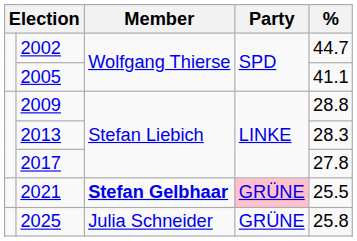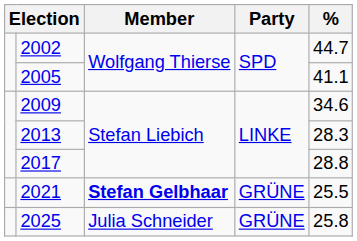 <table class=wikitable>
 <tr>
 <th colspan=2>Election</th>
 <th>Member</th>
 <th>Party</th>
 <th>%</th>
 </tr>
 <tr>
 <td rowspan=2 bgcolor=></td>
 <td><a href='#'>2002</a></td>
 <td rowspan=2><a href='#'>Wolfgang Thierse</a></td>
 <td rowspan=2><a href='#'>SPD</a></td>
 <td align=right>44.7</td>
 </tr>
 <tr>
 <td><a href='#'>2005</a></td>
 <td align=right>41.1</td>
 </tr>
 <tr>
 <td rowspan=3 bgcolor=></td>
 <td><a href='#'>2009</a></td>
 <td rowspan=3><a href='#'>Stefan Liebich</a></td>
 <td rowspan=3><a href='#'>LINKE</a></td>
-<td align=right>28.8</td>
+<td align=right>34.6</td>
 </tr>
 <tr>
 <td><a href='#'>2013</a></td>
 <td align=right>28.3</td>
 </tr>
 <tr>
 <td><a href='#'>2017</a></td>
-<td align=right>27.8</td>
+<td align=right>28.8</td>
 </tr>
 <tr>
 <td bgcolor=></td>
 <td><a href='#'>2021</a></td>
 <td><strong><a href='#'>Stefan Gelbhaar</a></strong></td>
-<td style="background: pink;"><a href='#'>GRÜNE</a></td>
+<td><a href='#'>GRÜNE</a></td>
 <td align=right>25.5</td>
 </tr>
 <tr>
 <td bgcolor=></td>
 <td><a href='#'>2025</a></td>
 <td><a href='#'>Julia Schneider</a></td>
 <td><a href='#'>GRÜNE</a></td>
 <td align=right>25.8</td>
 </tr>
 </table>
